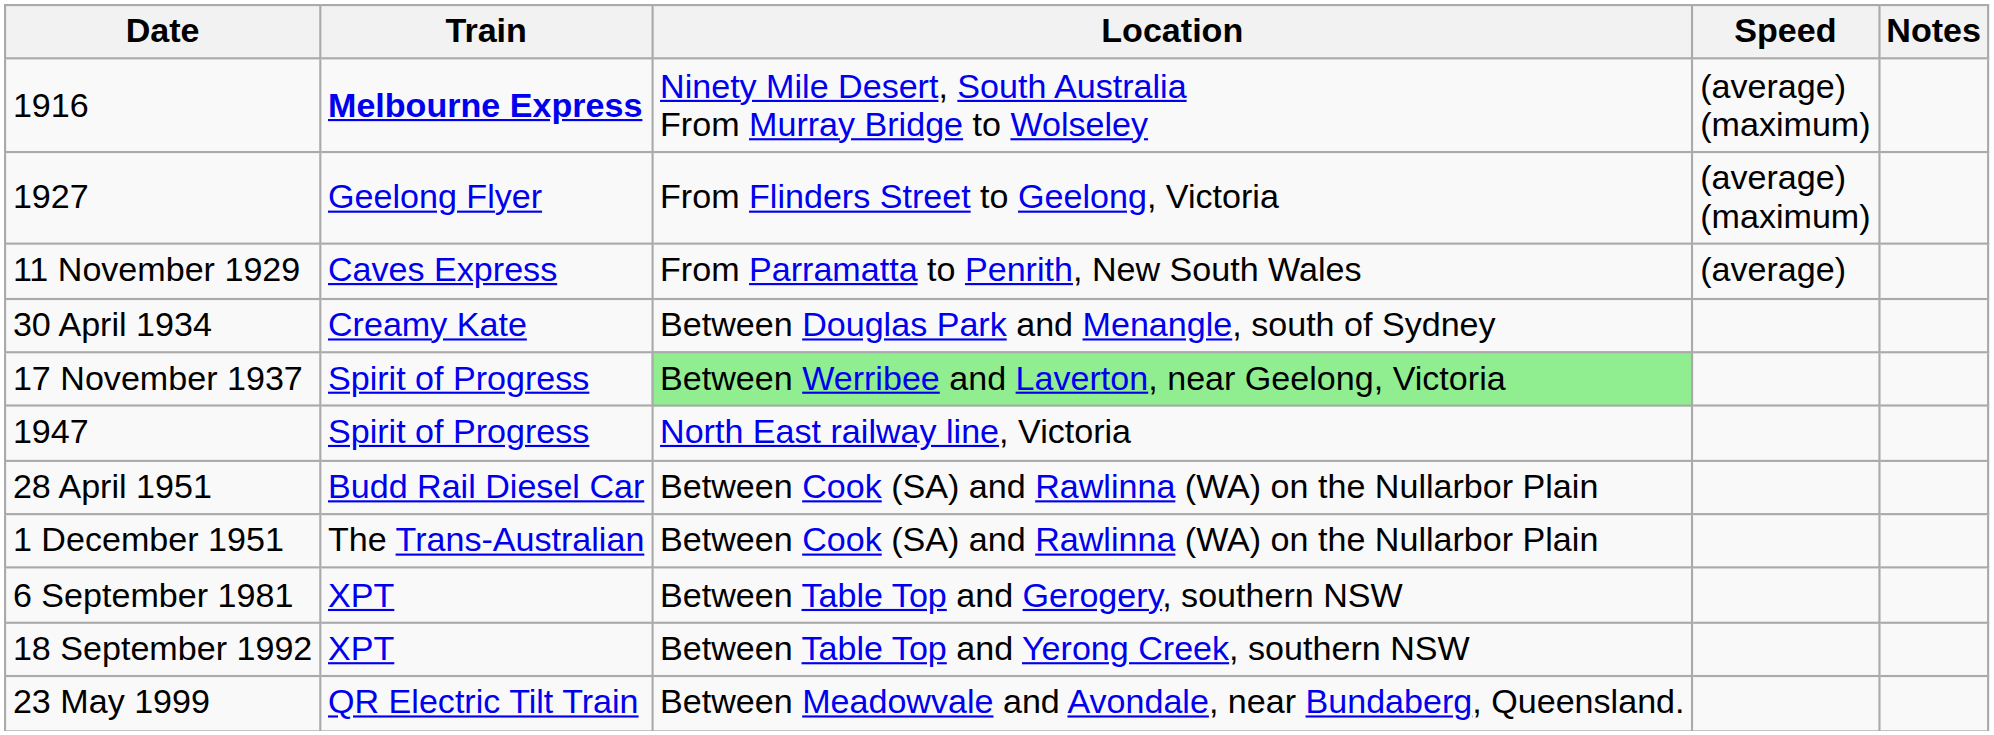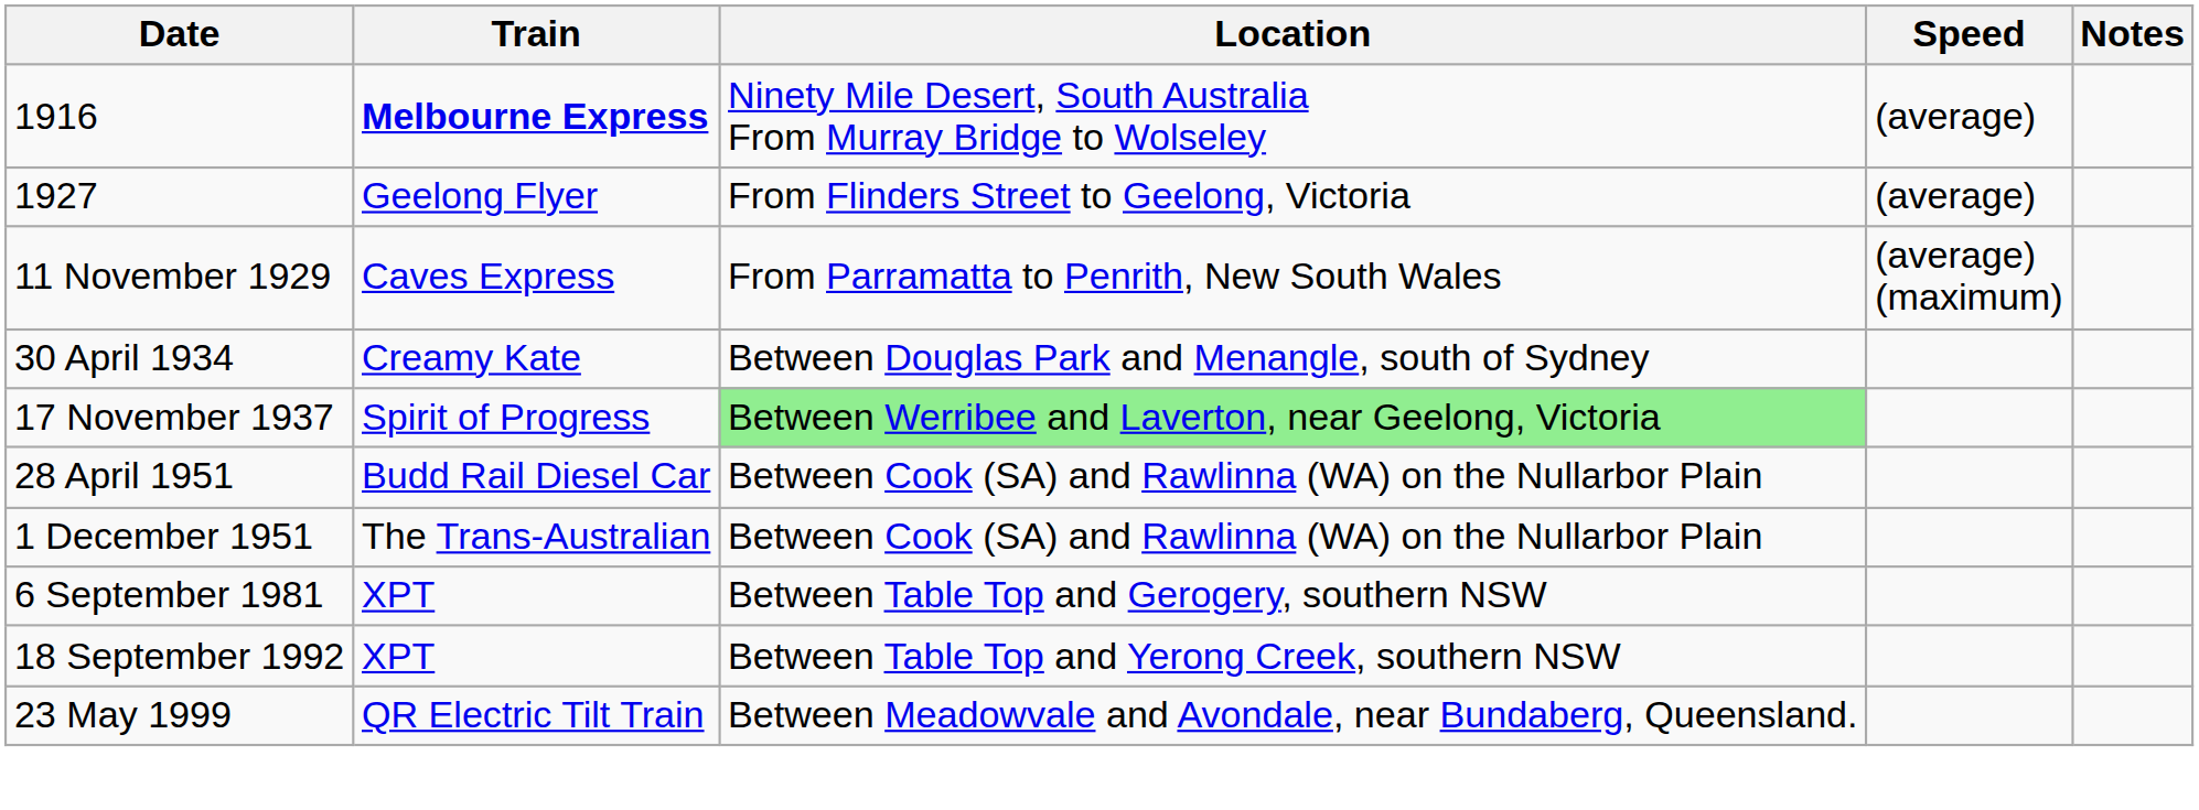 <table class="wikitable">
 <tr>
 <th>Date</th>
 <th>Train</th>
 <th>Location</th>
 <th>Speed</th>
 <th>Notes</th>
 </tr>
 <tr>
 <td>1916</td>
 <td><strong><a href='#'>Melbourne Express</a></strong></td>
 <td><a href='#'>Ninety Mile Desert</a>, <a href='#'>South Australia</a><br>From <a href='#'>Murray Bridge</a> to <a href='#'>Wolseley</a></td>
-<td> (average)<br> (maximum)</td>
+<td> (average)</td>
 <td></td>
 </tr>
 <tr>
 <td>1927</td>
 <td><a href='#'>Geelong Flyer</a></td>
 <td>From <a href='#'>Flinders Street</a> to <a href='#'>Geelong</a>, Victoria</td>
-<td> (average)<br> (maximum)</td>
+<td> (average)</td>
 <td></td>
 </tr>
 <tr>
 <td>11 November 1929</td>
 <td><a href='#'>Caves Express</a></td>
 <td>From <a href='#'>Parramatta</a> to <a href='#'>Penrith</a>, New South Wales</td>
-<td> (average)</td>
+<td> (average)<br> (maximum)</td>
 <td></td>
 </tr>
 <tr>
 <td>30 April 1934</td>
 <td><a href='#'>Creamy Kate</a></td>
 <td>Between <a href='#'>Douglas Park</a> and <a href='#'>Menangle</a>, south of Sydney</td>
 <td></td>
 <td></td>
 </tr>
 <tr>
 <td>17 November 1937</td>
 <td><a href='#'>Spirit of Progress</a></td>
 <td style="background: lightgreen;">Between <a href='#'>Werribee</a> and <a href='#'>Laverton</a>, near Geelong, Victoria</td>
-<td></td>
-<td></td>
-</tr>
-<tr>
-<td>1947</td>
-<td><a href='#'>Spirit of Progress</a></td>
-<td><a href='#'>North East railway line</a>, Victoria</td>
 <td></td>
 <td></td>
 </tr>
 <tr>
 <td>28 April 1951</td>
 <td><a href='#'>Budd Rail Diesel Car</a></td>
 <td>Between <a href='#'>Cook</a> (SA) and <a href='#'>Rawlinna</a> (WA) on the Nullarbor Plain</td>
 <td></td>
 <td></td>
 </tr>
 <tr>
 <td>1 December 1951</td>
 <td>The <a href='#'>Trans-Australian</a></td>
 <td>Between <a href='#'>Cook</a> (SA) and <a href='#'>Rawlinna</a> (WA) on the Nullarbor Plain</td>
 <td></td>
 <td></td>
 </tr>
 <tr>
 <td>6 September 1981</td>
 <td><a href='#'>XPT</a></td>
 <td>Between <a href='#'>Table Top</a> and <a href='#'>Gerogery</a>, southern NSW</td>
 <td></td>
 <td></td>
 </tr>
 <tr>
 <td>18 September 1992</td>
 <td><a href='#'>XPT</a></td>
 <td>Between <a href='#'>Table Top</a> and <a href='#'>Yerong Creek</a>, southern NSW</td>
 <td></td>
 <td></td>
 </tr>
 <tr>
 <td>23 May 1999</td>
 <td><a href='#'>QR Electric Tilt Train</a></td>
 <td>Between <a href='#'>Meadowvale</a> and <a href='#'>Avondale</a>, near <a href='#'>Bundaberg</a>, Queensland.</td>
 <td></td>
 <td></td>
 </tr>
 </table>
